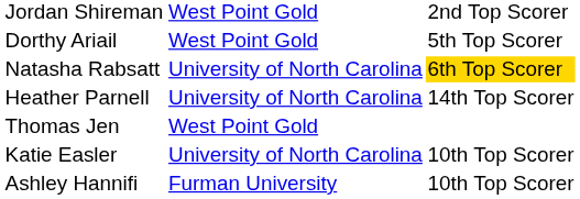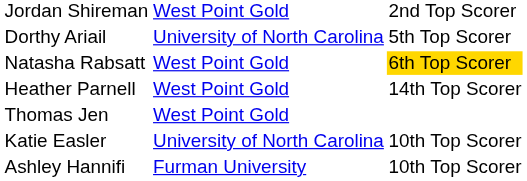 <table>
 <tr>
 <td>Jordan Shireman</td>
 <td><a href='#'>West Point Gold</a></td>
 <td>2nd Top Scorer</td>
 </tr>
 <tr>
 <td>Dorthy Ariail</td>
-<td><a href='#'>West Point Gold</a></td>
+<td><a href='#'>University of North Carolina</a></td>
 <td>5th Top Scorer</td>
 </tr>
 <tr>
 <td>Natasha Rabsatt</td>
-<td><a href='#'>University of North Carolina</a></td>
+<td><a href='#'>West Point Gold</a></td>
 <td style="background: gold;">6th Top Scorer</td>
 </tr>
 <tr>
 <td>Heather Parnell</td>
-<td><a href='#'>University of North Carolina</a></td>
+<td><a href='#'>West Point Gold</a></td>
 <td>14th Top Scorer</td>
 </tr>
 <tr>
 <td>Thomas Jen</td>
 <td><a href='#'>West Point Gold</a></td>
 <td></td>
 </tr>
 <tr>
 <td>Katie Easler</td>
 <td><a href='#'>University of North Carolina</a></td>
 <td>10th Top Scorer</td>
 </tr>
 <tr>
 <td>Ashley Hannifi</td>
 <td><a href='#'>Furman University</a></td>
 <td>10th Top Scorer</td>
 </tr>
 </table>
